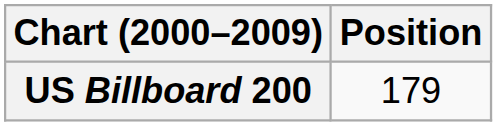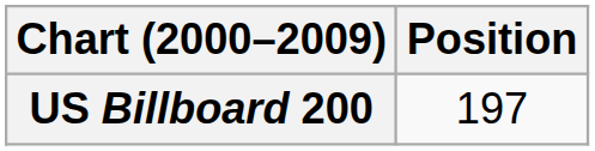 <table class="wikitable plainrowheaders">
 <tr>
 <th>Chart (2000–2009)</th>
 <th>Position</th>
 </tr>
 <tr>
 <th scope="row">US <em>Billboard</em> 200</th>
-<td style="text-align:center;">179</td>
+<td style="text-align:center;">197</td>
 </tr>
 </table>
